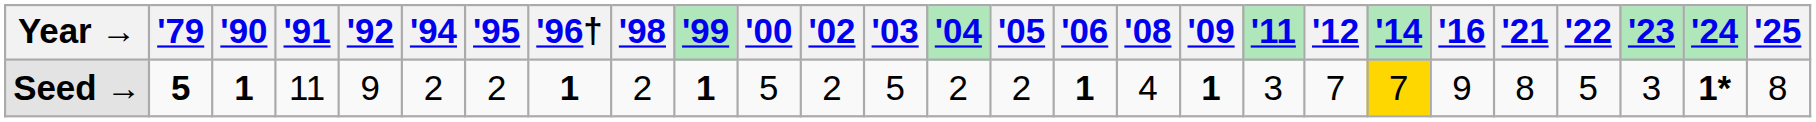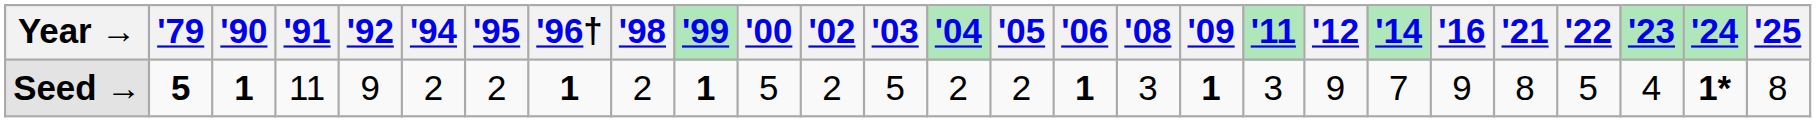 <table class="wikitable">
 <tr>
 <th>Year →</th>
 <th><a href='#'>'79</a></th>
 <th><a href='#'>'90</a></th>
 <th><a href='#'>'91</a></th>
 <th><a href='#'>'92</a></th>
 <th><a href='#'>'94</a></th>
 <th><a href='#'>'95</a></th>
 <th><a href='#'>'96</a>†</th>
 <th><a href='#'>'98</a></th>
 <th style="background: #afe6ba;"><a href='#'>'99</a></th>
 <th><a href='#'>'00</a></th>
 <th><a href='#'>'02</a></th>
 <th><a href='#'>'03</a></th>
 <th style="background: #afe6ba;"><a href='#'>'04</a></th>
 <th><a href='#'>'05</a></th>
 <th><a href='#'>'06</a></th>
 <th><a href='#'>'08</a></th>
 <th><a href='#'>'09</a></th>
 <th style="background: #afe6ba;"><a href='#'>'11</a></th>
 <th><a href='#'>'12</a></th>
 <th style="background: #afe6ba;"><a href='#'>'14</a></th>
 <th><a href='#'>'16</a></th>
 <th><a href='#'>'21</a></th>
 <th><a href='#'>'22</a></th>
 <th style="background: #afe6ba;"><a href='#'>'23</a></th>
 <th style="background: #afe6ba;"><a href='#'>'24</a></th>
 <th><a href='#'>'25</a></th>
 </tr>
 <tr align="center">
 <td style="text-align:left; background:#e3e3e3;"><strong>Seed →</strong></td>
 <td><strong>5</strong></td>
 <td><strong>1</strong></td>
 <td>11</td>
 <td>9</td>
 <td>2</td>
 <td>2</td>
 <td><strong>1</strong></td>
 <td>2</td>
 <td><strong>1</strong></td>
 <td>5</td>
 <td>2</td>
 <td>5</td>
 <td>2</td>
 <td>2</td>
 <td><strong>1</strong></td>
-<td>4</td>
+<td>3</td>
 <td><strong>1</strong></td>
 <td>3</td>
+<td>9</td>
 <td>7</td>
-<td style="background: gold;">7</td>
 <td>9</td>
 <td>8</td>
 <td>5</td>
-<td>3</td>
+<td>4</td>
 <td><strong>1*</strong></td>
 <td>8</td>
 </tr>
 </table>
